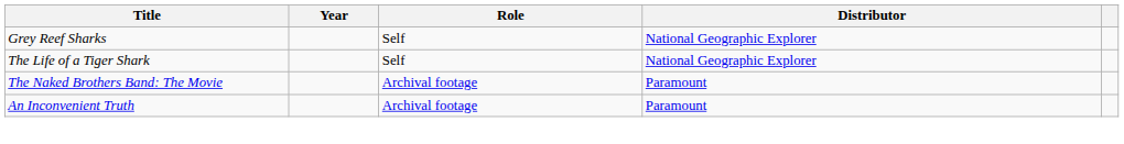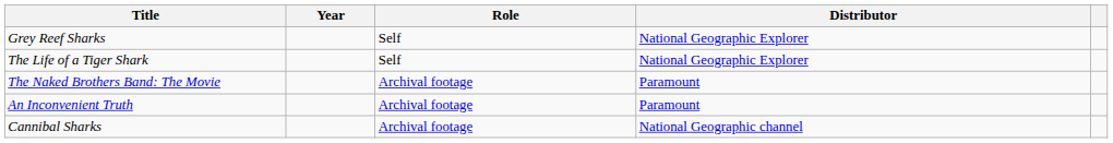 <table class="wikitable sortable" style="width:100%">
 <tr>
 <th scope="col" width=315>Title</th>
 <th scope="col">Year</th>
 <th scope="col">Role</th>
 <th scope="col">Distributor</th>
 <th scope="col"></th>
 </tr>
 <tr>
 <td scope="row"><em>Grey Reef Sharks</em></td>
 <td></td>
 <td>Self</td>
 <td><a href='#'>National Geographic Explorer</a></td>
 <td></td>
 </tr>
 <tr>
 <td scope="row"><em>The Life of a Tiger Shark</em></td>
 <td></td>
 <td>Self</td>
 <td><a href='#'>National Geographic Explorer</a></td>
 <td></td>
 </tr>
 <tr>
 <td scope="row"><em><a href='#'>The Naked Brothers Band: The Movie</a></em></td>
 <td></td>
 <td><a href='#'>Archival footage</a></td>
 <td><a href='#'>Paramount</a></td>
 <td></td>
 </tr>
 <tr>
 <td scope="row"><em><a href='#'>An Inconvenient Truth</a></em></td>
 <td></td>
 <td><a href='#'>Archival footage</a></td>
 <td><a href='#'>Paramount</a></td>
 <td></td>
 </tr>
+<tr>
+<td scope="row"><em>Cannibal Sharks</em></td>
+<td></td>
+<td><a href='#'>Archival footage</a></td>
+<td><a href='#'>National Geographic channel</a></td>
+<td></td>
+</tr>
 </table>
